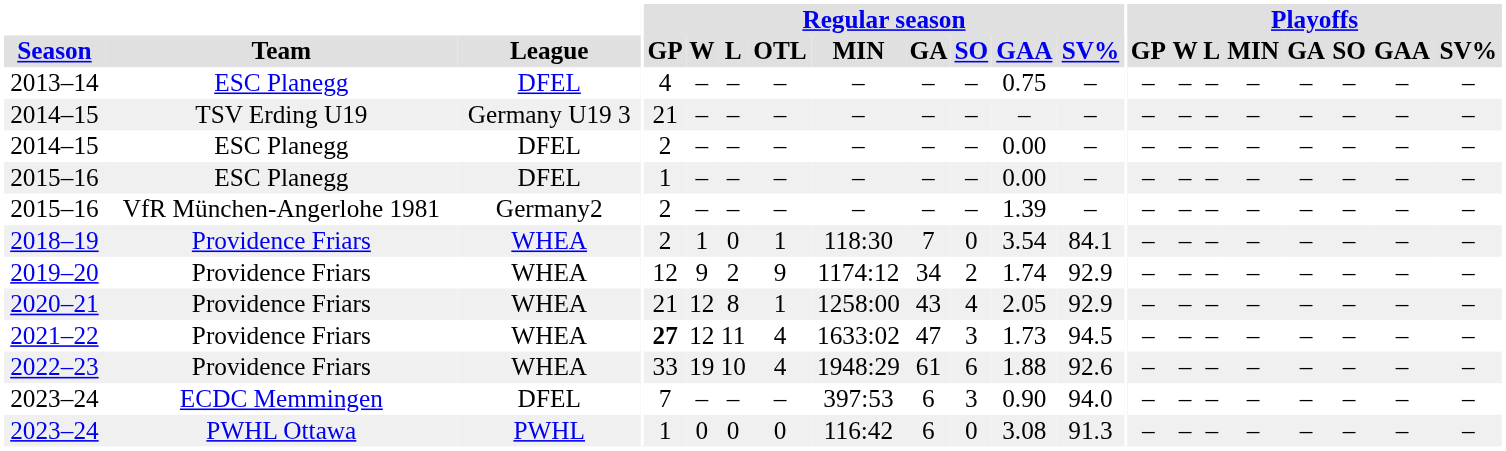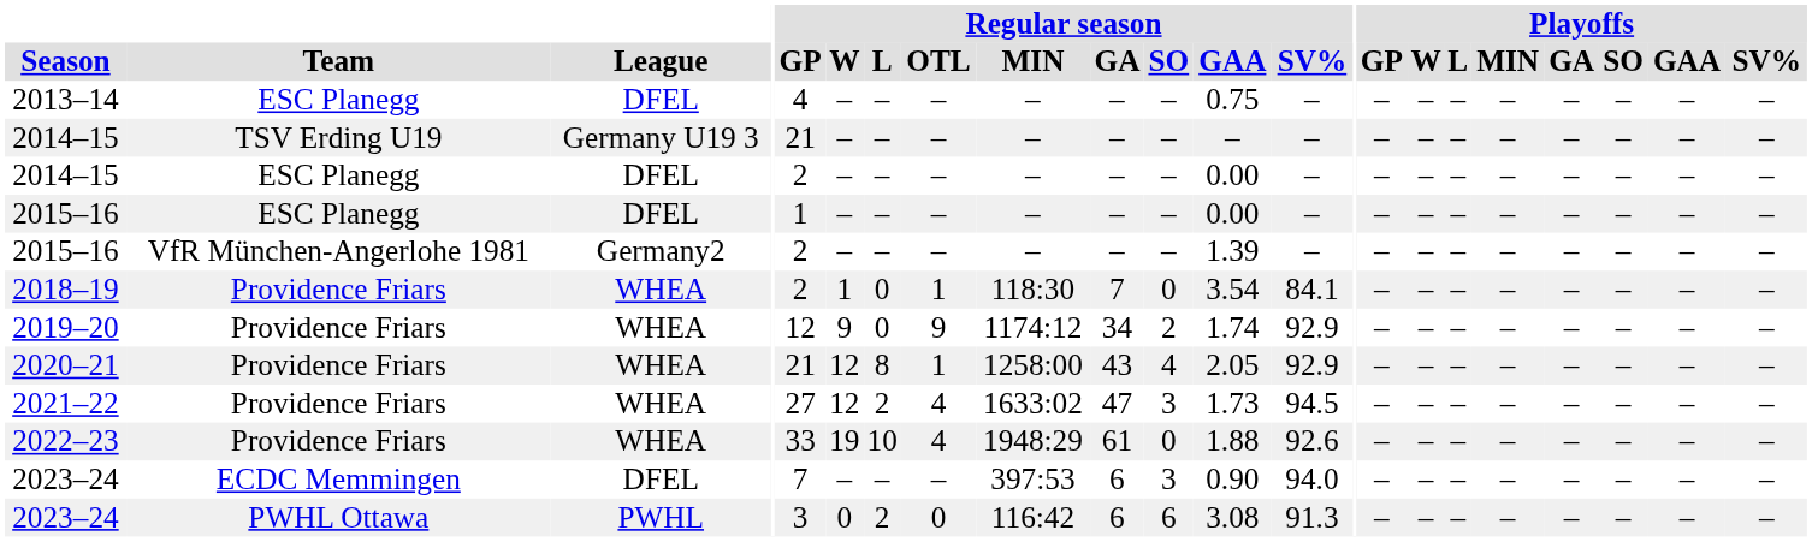 <table border="0" cellpadding="1" cellspacing="0" style="width:75%; text-align:center;">
 <tr bgcolor="#e0e0e0">
 <th colspan="3" bgcolor="#ffffff"></th>
 <th rowspan="99" bgcolor="#ffffff"></th>
 <th colspan="9" bgcolor="#e0e0e0"><a href='#'>Regular season</a></th>
 <th rowspan="99" bgcolor="#ffffff"></th>
 <th colspan="8" bgcolor="#e0e0e0"><a href='#'>Playoffs</a></th>
 </tr>
 <tr bgcolor="#e0e0e0">
 <th><a href='#'>Season</a></th>
 <th>Team</th>
 <th>League</th>
 <th>GP</th>
 <th>W</th>
 <th>L</th>
 <th>OTL</th>
 <th>MIN</th>
 <th>GA</th>
 <th><a href='#'>SO</a></th>
 <th><a href='#'>GAA</a></th>
 <th><a href='#'>SV%</a></th>
 <th>GP</th>
 <th>W</th>
 <th>L</th>
 <th>MIN</th>
 <th>GA</th>
 <th>SO</th>
 <th>GAA</th>
 <th>SV%</th>
 </tr>
 <tr>
 <td>2013–14</td>
 <td><a href='#'>ESC Planegg</a></td>
 <td><a href='#'>DFEL</a></td>
 <td>4</td>
 <td>–</td>
 <td>–</td>
 <td>–</td>
 <td>–</td>
 <td>–</td>
 <td>–</td>
 <td>0.75</td>
 <td>–</td>
 <td>–</td>
 <td>–</td>
 <td>–</td>
 <td>–</td>
 <td>–</td>
 <td>–</td>
 <td>–</td>
 <td>–</td>
 </tr>
 <tr bgcolor="#f0f0f0">
 <td>2014–15</td>
 <td>TSV Erding U19</td>
 <td>Germany U19 3</td>
 <td>21</td>
 <td>–</td>
 <td>–</td>
 <td>–</td>
 <td>–</td>
 <td>–</td>
 <td>–</td>
 <td>–</td>
 <td>–</td>
 <td>–</td>
 <td>–</td>
 <td>–</td>
 <td>–</td>
 <td>–</td>
 <td>–</td>
 <td>–</td>
 <td>–</td>
 </tr>
 <tr>
 <td>2014–15</td>
 <td>ESC Planegg</td>
 <td>DFEL</td>
 <td>2</td>
 <td>–</td>
 <td>–</td>
 <td>–</td>
 <td>–</td>
 <td>–</td>
 <td>–</td>
 <td>0.00</td>
 <td>–</td>
 <td>–</td>
 <td>–</td>
 <td>–</td>
 <td>–</td>
 <td>–</td>
 <td>–</td>
 <td>–</td>
 <td>–</td>
 </tr>
 <tr bgcolor="#f0f0f0">
 <td>2015–16</td>
 <td>ESC Planegg</td>
 <td>DFEL</td>
 <td>1</td>
 <td>–</td>
 <td>–</td>
 <td>–</td>
 <td>–</td>
 <td>–</td>
 <td>–</td>
 <td>0.00</td>
 <td>–</td>
 <td>–</td>
 <td>–</td>
 <td>–</td>
 <td>–</td>
 <td>–</td>
 <td>–</td>
 <td>–</td>
 <td>–</td>
 </tr>
 <tr>
 <td>2015–16</td>
 <td>VfR München-Angerlohe 1981</td>
 <td>Germany2</td>
 <td>2</td>
 <td>–</td>
 <td>–</td>
 <td>–</td>
 <td>–</td>
 <td>–</td>
 <td>–</td>
 <td>1.39</td>
 <td>–</td>
 <td>–</td>
 <td>–</td>
 <td>–</td>
 <td>–</td>
 <td>–</td>
 <td>–</td>
 <td>–</td>
 <td>–</td>
 </tr>
 <tr bgcolor="#f0f0f0">
 <td><a href='#'>2018–19</a></td>
 <td><a href='#'>Providence Friars</a></td>
 <td><a href='#'>WHEA</a></td>
 <td>2</td>
 <td>1</td>
 <td>0</td>
 <td>1</td>
 <td>118:30</td>
 <td>7</td>
 <td>0</td>
 <td>3.54</td>
 <td>84.1</td>
 <td>–</td>
 <td>–</td>
 <td>–</td>
 <td>–</td>
 <td>–</td>
 <td>–</td>
 <td>–</td>
 <td>–</td>
 </tr>
 <tr>
 <td><a href='#'>2019–20</a></td>
 <td>Providence Friars</td>
 <td>WHEA</td>
 <td>12</td>
 <td>9</td>
-<td>2</td>
+<td>0</td>
 <td>9</td>
 <td>1174:12</td>
 <td>34</td>
 <td>2</td>
 <td>1.74</td>
 <td>92.9</td>
 <td>–</td>
 <td>–</td>
 <td>–</td>
 <td>–</td>
 <td>–</td>
 <td>–</td>
 <td>–</td>
 <td>–</td>
 </tr>
 <tr bgcolor="#f0f0f0">
 <td><a href='#'>2020–21</a></td>
 <td>Providence Friars</td>
 <td>WHEA</td>
 <td>21</td>
 <td>12</td>
 <td>8</td>
 <td>1</td>
 <td>1258:00</td>
 <td>43</td>
 <td>4</td>
 <td>2.05</td>
 <td>92.9</td>
 <td>–</td>
 <td>–</td>
 <td>–</td>
 <td>–</td>
 <td>–</td>
 <td>–</td>
 <td>–</td>
 <td>–</td>
 </tr>
 <tr>
 <td><a href='#'>2021–22</a></td>
 <td>Providence Friars</td>
 <td>WHEA</td>
-<td><strong>27</strong></td>
+<td>27</td>
 <td>12</td>
-<td>11</td>
+<td>2</td>
 <td>4</td>
 <td>1633:02</td>
 <td>47</td>
 <td>3</td>
 <td>1.73</td>
 <td>94.5</td>
 <td>–</td>
 <td>–</td>
 <td>–</td>
 <td>–</td>
 <td>–</td>
 <td>–</td>
 <td>–</td>
 <td>–</td>
 </tr>
 <tr bgcolor="#f0f0f0">
 <td><a href='#'>2022–23</a></td>
 <td>Providence Friars</td>
 <td>WHEA</td>
 <td>33</td>
 <td>19</td>
 <td>10</td>
 <td>4</td>
 <td>1948:29</td>
 <td>61</td>
-<td>6</td>
+<td>0</td>
 <td>1.88</td>
 <td>92.6</td>
 <td>–</td>
 <td>–</td>
 <td>–</td>
 <td>–</td>
 <td>–</td>
 <td>–</td>
 <td>–</td>
 <td>–</td>
 </tr>
 <tr>
 <td>2023–24</td>
 <td><a href='#'>ECDC Memmingen</a></td>
 <td>DFEL</td>
 <td>7</td>
 <td>–</td>
 <td>–</td>
 <td>–</td>
 <td>397:53</td>
 <td>6</td>
 <td>3</td>
 <td>0.90</td>
 <td>94.0</td>
 <td>–</td>
 <td>–</td>
 <td>–</td>
 <td>–</td>
 <td>–</td>
 <td>–</td>
 <td>–</td>
 <td>–</td>
 </tr>
 <tr bgcolor="#f0f0f0">
 <td><a href='#'>2023–24</a></td>
 <td><a href='#'>PWHL Ottawa</a></td>
 <td><a href='#'>PWHL</a></td>
-<td>1</td>
+<td>3</td>
 <td>0</td>
-<td>0</td>
+<td>2</td>
 <td>0</td>
 <td>116:42</td>
 <td>6</td>
-<td>0</td>
+<td>6</td>
 <td>3.08</td>
 <td>91.3</td>
 <td>–</td>
 <td>–</td>
 <td>–</td>
 <td>–</td>
 <td>–</td>
 <td>–</td>
 <td>–</td>
 <td>–</td>
 </tr>
 </table>
